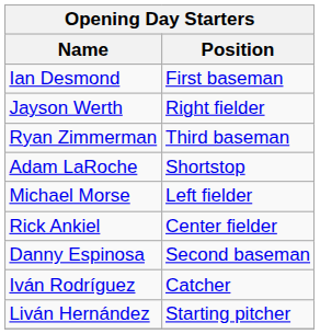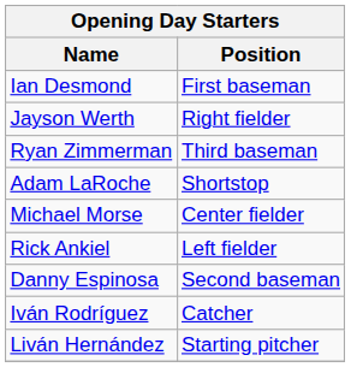 <table class="wikitable" style="text-align:left">
 <tr>
 <th colspan="2">Opening Day Starters</th>
 </tr>
 <tr>
 <th>Name</th>
 <th>Position</th>
 </tr>
 <tr>
 <td><a href='#'>Ian Desmond</a></td>
 <td><a href='#'>First baseman</a></td>
 </tr>
 <tr>
 <td><a href='#'>Jayson Werth</a></td>
 <td><a href='#'>Right fielder</a></td>
 </tr>
 <tr>
 <td><a href='#'>Ryan Zimmerman</a></td>
 <td><a href='#'>Third baseman</a></td>
 </tr>
 <tr>
 <td><a href='#'>Adam LaRoche</a></td>
 <td><a href='#'>Shortstop</a></td>
 </tr>
 <tr>
 <td><a href='#'>Michael Morse</a></td>
-<td><a href='#'>Left fielder</a></td>
+<td><a href='#'>Center fielder</a></td>
 </tr>
 <tr>
 <td><a href='#'>Rick Ankiel</a></td>
-<td><a href='#'>Center fielder</a></td>
+<td><a href='#'>Left fielder</a></td>
 </tr>
 <tr>
 <td><a href='#'>Danny Espinosa</a></td>
 <td><a href='#'>Second baseman</a></td>
 </tr>
 <tr>
 <td><a href='#'>Iván Rodríguez</a></td>
 <td><a href='#'>Catcher</a></td>
 </tr>
 <tr>
 <td><a href='#'>Liván Hernández</a></td>
 <td><a href='#'>Starting pitcher</a></td>
 </tr>
 <tr>
 </tr>
 </table>
